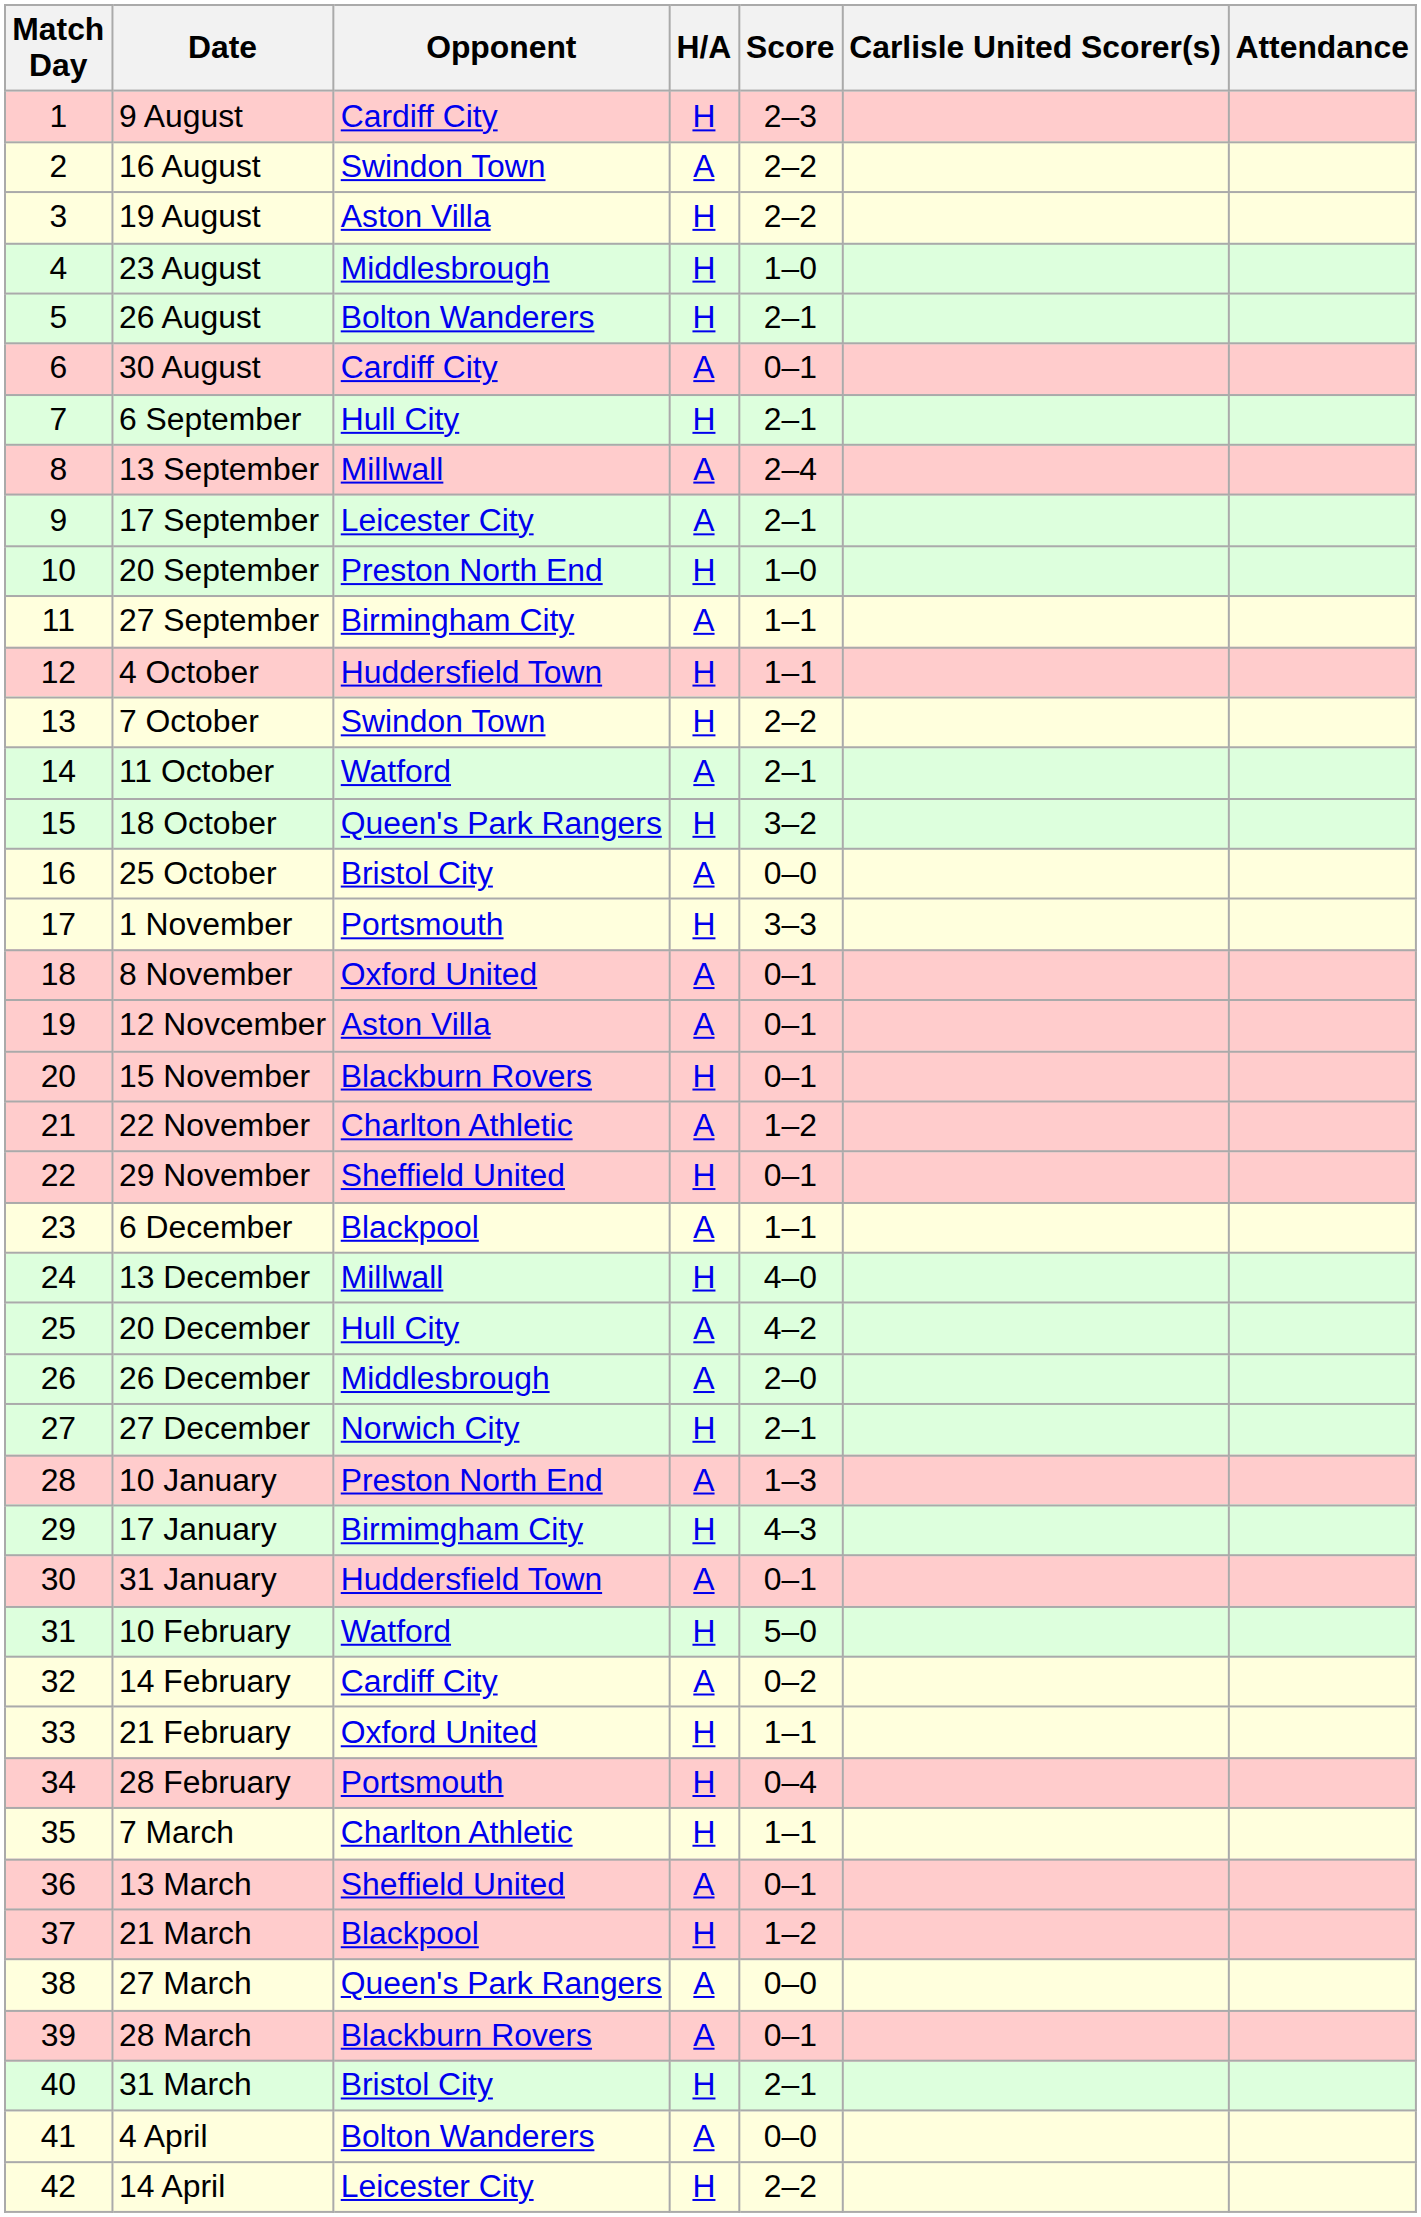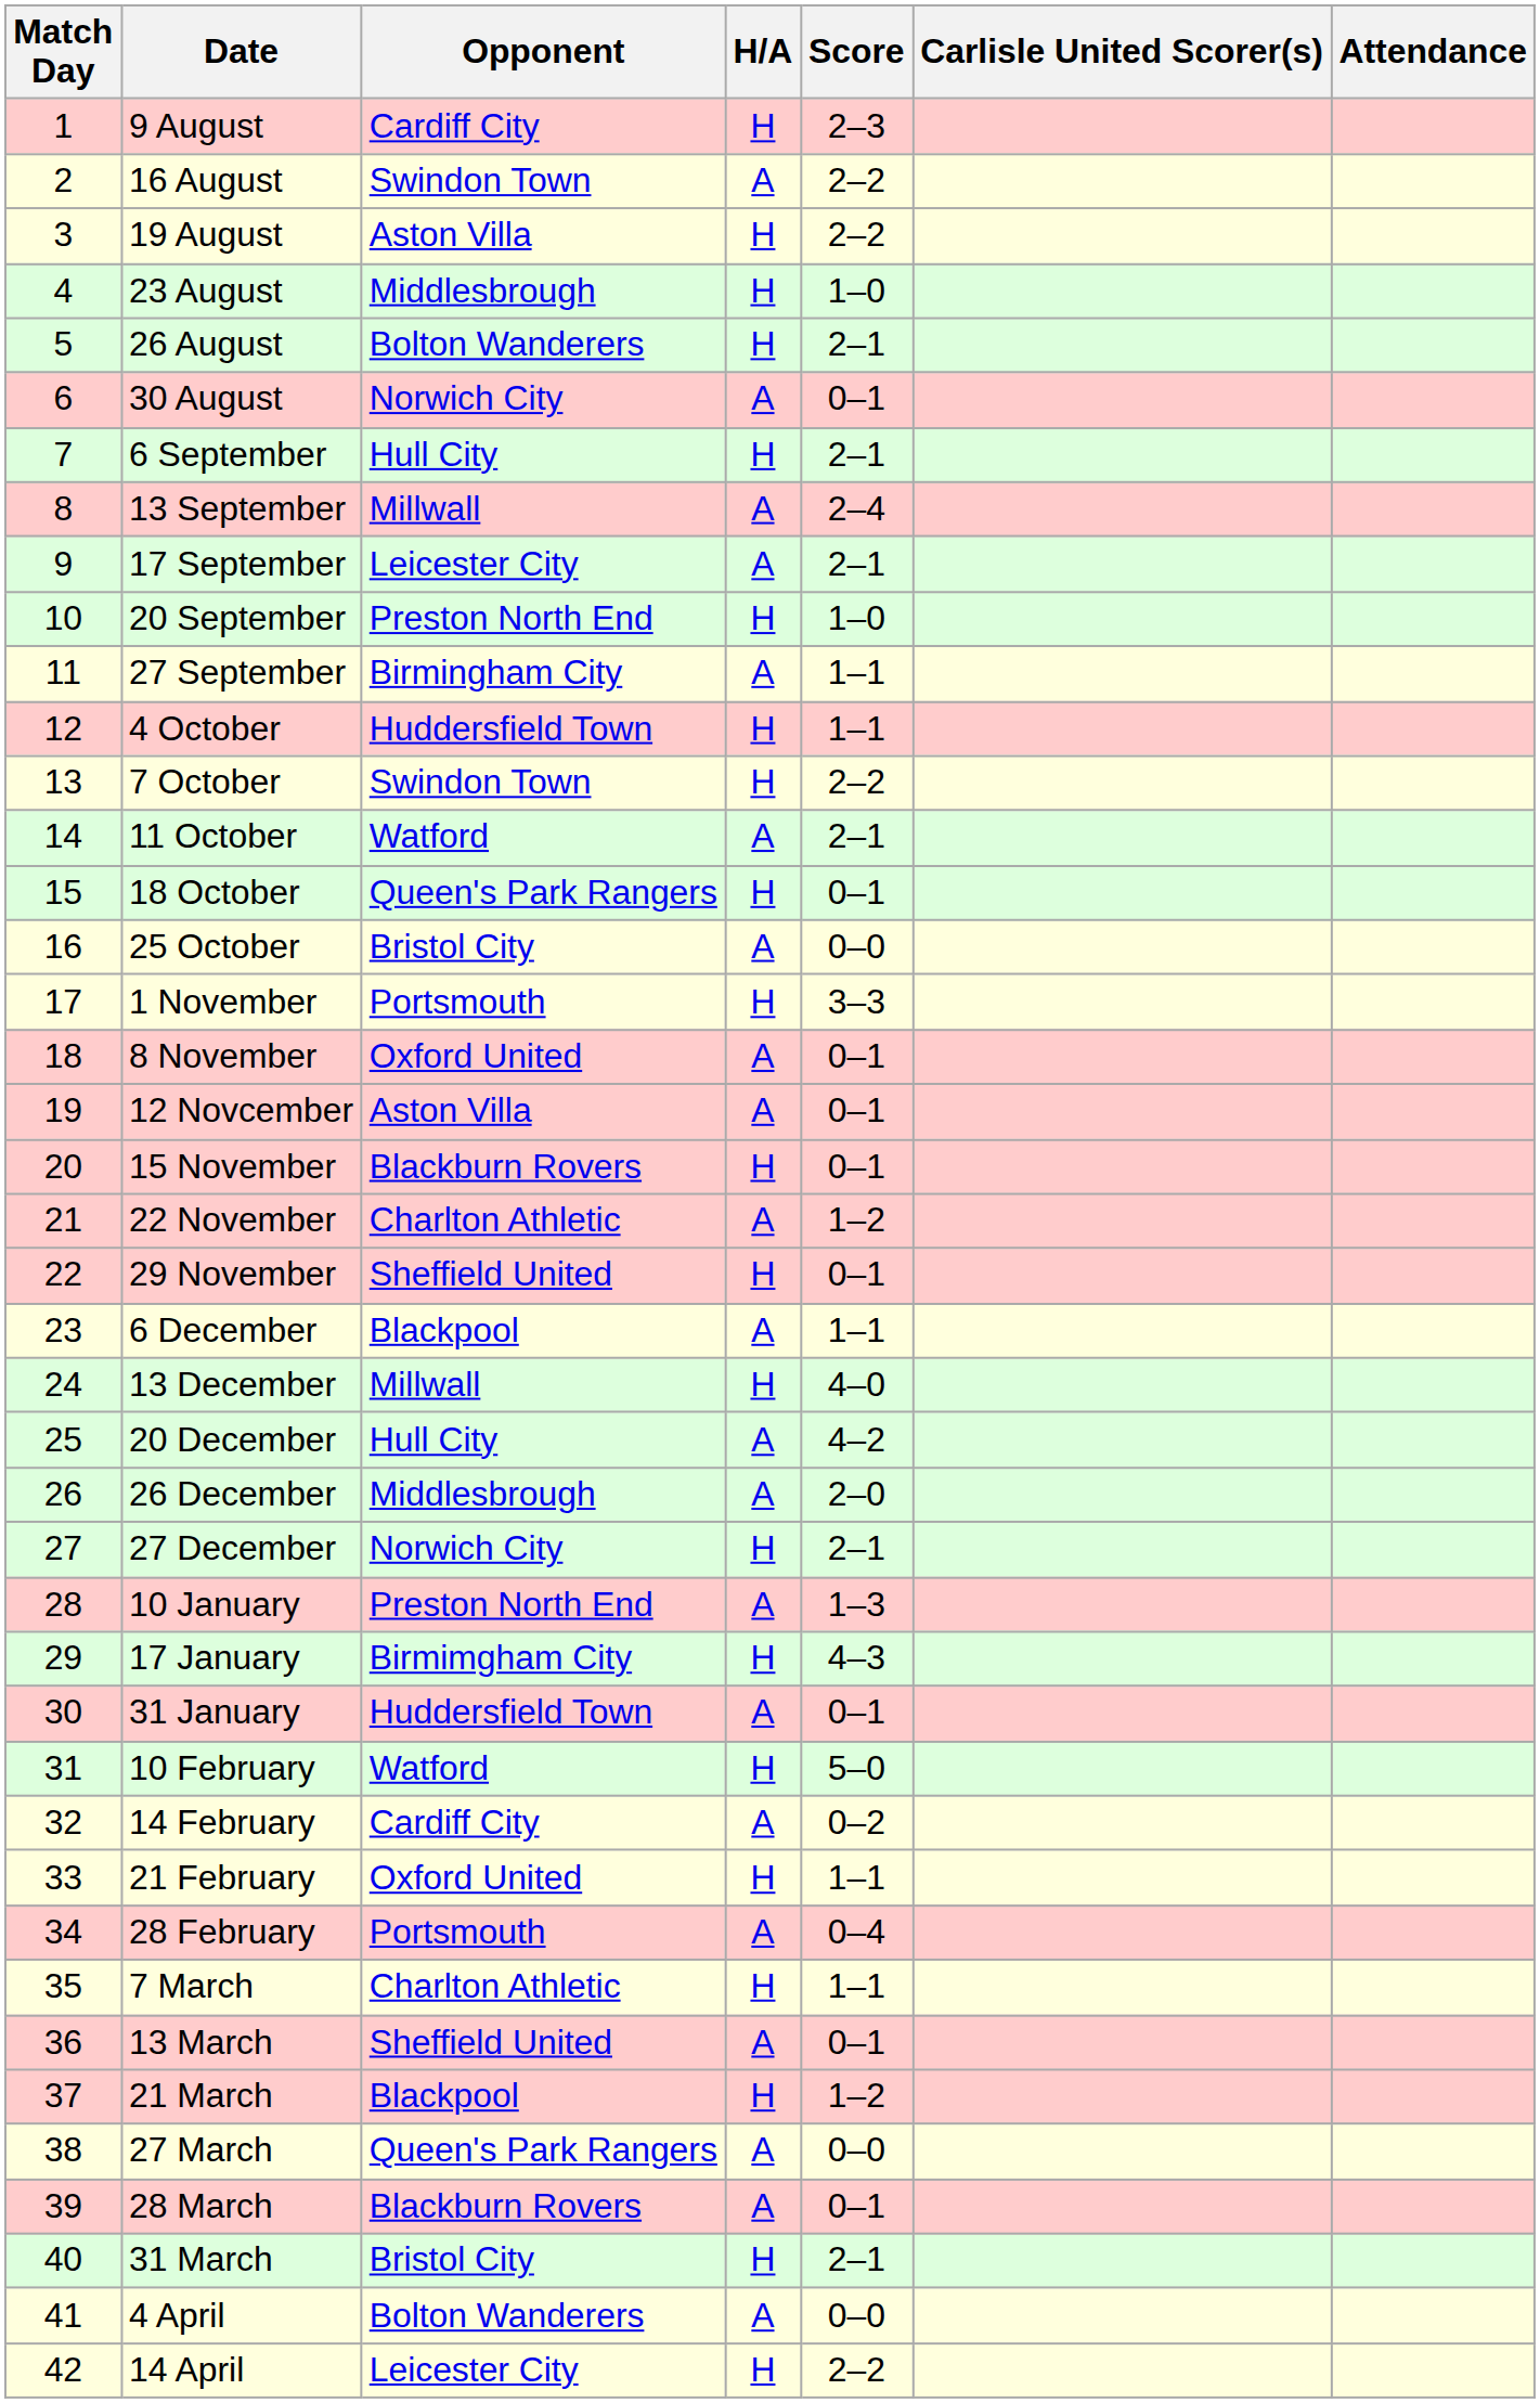 <table class="wikitable" style="text-align:center">
 <tr>
 <th>Match<br> Day</th>
 <th>Date</th>
 <th>Opponent</th>
 <th>H/A</th>
 <th>Score</th>
 <th>Carlisle United Scorer(s)</th>
 <th>Attendance</th>
 </tr>
 <tr bgcolor=#FFCCCC>
 <td>1</td>
 <td align=left>9 August</td>
 <td align=left><a href='#'>Cardiff City</a></td>
 <td><a href='#'>H</a></td>
 <td>2–3</td>
 <td align=left></td>
 <td></td>
 </tr>
 <tr bgcolor=#ffffdd>
 <td>2</td>
 <td align=left>16 August</td>
 <td align=left><a href='#'>Swindon Town</a></td>
 <td><a href='#'>A</a></td>
 <td>2–2</td>
 <td align=left></td>
 <td></td>
 </tr>
 <tr bgcolor=#ffffdd>
 <td>3</td>
 <td align=left>19 August</td>
 <td align=left><a href='#'>Aston Villa</a></td>
 <td><a href='#'>H</a></td>
 <td>2–2</td>
 <td align=left></td>
 <td></td>
 </tr>
 <tr bgcolor=#ddffdd>
 <td>4</td>
 <td align=left>23 August</td>
 <td align=left><a href='#'>Middlesbrough</a></td>
 <td><a href='#'>H</a></td>
 <td>1–0</td>
 <td align=left></td>
 <td></td>
 </tr>
 <tr bgcolor=#ddffdd>
 <td>5</td>
 <td align=left>26 August</td>
 <td align=left><a href='#'>Bolton Wanderers</a></td>
 <td><a href='#'>H</a></td>
 <td>2–1</td>
 <td align=left></td>
 <td></td>
 </tr>
 <tr bgcolor=#FFCCCC>
 <td>6</td>
 <td align=left>30 August</td>
-<td align=left><a href='#'>Cardiff City</a></td>
+<td align=left><a href='#'>Norwich City</a></td>
 <td><a href='#'>A</a></td>
 <td>0–1</td>
 <td align=left></td>
 <td></td>
 </tr>
 <tr bgcolor=#ddffdd>
 <td>7</td>
 <td align=left>6 September</td>
 <td align=left><a href='#'>Hull City</a></td>
 <td><a href='#'>H</a></td>
 <td>2–1</td>
 <td align=left></td>
 <td></td>
 </tr>
 <tr bgcolor=#FFCCCC>
 <td>8</td>
 <td align=left>13 September</td>
 <td align=left><a href='#'>Millwall</a></td>
 <td><a href='#'>A</a></td>
 <td>2–4</td>
 <td align=left></td>
 <td></td>
 </tr>
 <tr bgcolor=#ddffdd>
 <td>9</td>
 <td align=left>17 September</td>
 <td align=left><a href='#'>Leicester City</a></td>
 <td><a href='#'>A</a></td>
 <td>2–1</td>
 <td align=left></td>
 <td></td>
 </tr>
 <tr bgcolor=#ddffdd>
 <td>10</td>
 <td align=left>20 September</td>
 <td align=left><a href='#'>Preston North End</a></td>
 <td><a href='#'>H</a></td>
 <td>1–0</td>
 <td align=left></td>
 <td></td>
 </tr>
 <tr bgcolor=#ffffdd>
 <td>11</td>
 <td align=left>27 September</td>
 <td align=left><a href='#'>Birmingham City</a></td>
 <td><a href='#'>A</a></td>
 <td>1–1</td>
 <td align=left></td>
 <td></td>
 </tr>
 <tr bgcolor=#FFCCCC>
 <td>12</td>
 <td align=left>4 October</td>
 <td align=left><a href='#'>Huddersfield Town</a></td>
 <td><a href='#'>H</a></td>
 <td>1–1</td>
 <td align=left></td>
 <td></td>
 </tr>
 <tr bgcolor=#ffffdd>
 <td>13</td>
 <td align=left>7 October</td>
 <td align=left><a href='#'>Swindon Town</a></td>
 <td><a href='#'>H</a></td>
 <td>2–2</td>
 <td align=left></td>
 <td></td>
 </tr>
 <tr bgcolor=#ddffdd>
 <td>14</td>
 <td align=left>11 October</td>
 <td align=left><a href='#'>Watford</a></td>
 <td><a href='#'>A</a></td>
 <td>2–1</td>
 <td align=left></td>
 <td></td>
 </tr>
 <tr bgcolor=#ddffdd>
 <td>15</td>
 <td align=left>18 October</td>
 <td align=left><a href='#'>Queen's Park Rangers</a></td>
 <td><a href='#'>H</a></td>
-<td>3–2</td>
+<td>0–1</td>
 <td align=left></td>
 <td></td>
 </tr>
 <tr bgcolor=#ffffdd>
 <td>16</td>
 <td align=left>25 October</td>
 <td align=left><a href='#'>Bristol City</a></td>
 <td><a href='#'>A</a></td>
 <td>0–0</td>
 <td align=left></td>
 <td></td>
 </tr>
 <tr bgcolor=#ffffdd>
 <td>17</td>
 <td align=left>1 November</td>
 <td align=left><a href='#'>Portsmouth</a></td>
 <td><a href='#'>H</a></td>
 <td>3–3</td>
 <td align=left></td>
 <td></td>
 </tr>
 <tr bgcolor=#FFCCCC>
 <td>18</td>
 <td align=left>8 November</td>
 <td align=left><a href='#'>Oxford United</a></td>
 <td><a href='#'>A</a></td>
 <td>0–1</td>
 <td align=left></td>
 <td></td>
 </tr>
 <tr bgcolor=#FFCCCC>
 <td>19</td>
 <td align=left>12 Novcember</td>
 <td align=left><a href='#'>Aston Villa</a></td>
 <td><a href='#'>A</a></td>
 <td>0–1</td>
 <td align=left></td>
 <td></td>
 </tr>
 <tr bgcolor=#FFCCCC>
 <td>20</td>
 <td align=left>15 November</td>
 <td align=left><a href='#'>Blackburn Rovers</a></td>
 <td><a href='#'>H</a></td>
 <td>0–1</td>
 <td align=left></td>
 <td></td>
 </tr>
 <tr bgcolor=#FFCCCC>
 <td>21</td>
 <td align=left>22 November</td>
 <td align=left><a href='#'>Charlton Athletic</a></td>
 <td><a href='#'>A</a></td>
 <td>1–2</td>
 <td align=left></td>
 <td></td>
 </tr>
 <tr bgcolor=#FFCCCC>
 <td>22</td>
 <td align=left>29 November</td>
 <td align=left><a href='#'>Sheffield United</a></td>
 <td><a href='#'>H</a></td>
 <td>0–1</td>
 <td align=left></td>
 <td></td>
 </tr>
 <tr bgcolor=#ffffdd>
 <td>23</td>
 <td align=left>6 December</td>
 <td align=left><a href='#'>Blackpool</a></td>
 <td><a href='#'>A</a></td>
 <td>1–1</td>
 <td align=left></td>
 <td></td>
 </tr>
 <tr bgcolor=#ddffdd>
 <td>24</td>
 <td align=left>13 December</td>
 <td align=left><a href='#'>Millwall</a></td>
 <td><a href='#'>H</a></td>
 <td>4–0</td>
 <td align=left></td>
 <td></td>
 </tr>
 <tr bgcolor=#ddffdd>
 <td>25</td>
 <td align=left>20 December</td>
 <td align=left><a href='#'>Hull City</a></td>
 <td><a href='#'>A</a></td>
 <td>4–2</td>
 <td align=left></td>
 <td></td>
 </tr>
 <tr bgcolor=#ddffdd>
 <td>26</td>
 <td align=left>26 December</td>
 <td align=left><a href='#'>Middlesbrough</a></td>
 <td><a href='#'>A</a></td>
 <td>2–0</td>
 <td align=left></td>
 <td></td>
 </tr>
 <tr bgcolor=#ddffdd>
 <td>27</td>
 <td align=left>27 December</td>
 <td align=left><a href='#'>Norwich City</a></td>
 <td><a href='#'>H</a></td>
 <td>2–1</td>
 <td align=left></td>
 <td></td>
 </tr>
 <tr bgcolor=#FFCCCC>
 <td>28</td>
 <td align=left>10 January</td>
 <td align=left><a href='#'>Preston North End</a></td>
 <td><a href='#'>A</a></td>
 <td>1–3</td>
 <td align=left></td>
 <td></td>
 </tr>
 <tr bgcolor=#ddffdd>
 <td>29</td>
 <td align=left>17 January</td>
 <td align=left><a href='#'>Birmimgham City</a></td>
 <td><a href='#'>H</a></td>
 <td>4–3</td>
 <td align=left></td>
 <td></td>
 </tr>
 <tr bgcolor=#FFCCCC>
 <td>30</td>
 <td align=left>31 January</td>
 <td align=left><a href='#'>Huddersfield Town</a></td>
 <td><a href='#'>A</a></td>
 <td>0–1</td>
 <td align=left></td>
 <td></td>
 </tr>
 <tr bgcolor=#ddffdd>
 <td>31</td>
 <td align=left>10 February</td>
 <td align=left><a href='#'>Watford</a></td>
 <td><a href='#'>H</a></td>
 <td>5–0</td>
 <td align=left></td>
 <td></td>
 </tr>
 <tr bgcolor=#ffffdd>
 <td>32</td>
 <td align=left>14 February</td>
 <td align=left><a href='#'>Cardiff City</a></td>
 <td><a href='#'>A</a></td>
 <td>0–2</td>
 <td align=left></td>
 <td></td>
 </tr>
 <tr bgcolor=#ffffdd>
 <td>33</td>
 <td align=left>21 February</td>
 <td align=left><a href='#'>Oxford United</a></td>
 <td><a href='#'>H</a></td>
 <td>1–1</td>
 <td align=left></td>
 <td></td>
 </tr>
 <tr bgcolor=#FFCCCC>
 <td>34</td>
 <td align=left>28 February</td>
 <td align=left><a href='#'>Portsmouth</a></td>
-<td><a href='#'>H</a></td>
+<td><a href='#'>A</a></td>
 <td>0–4</td>
 <td align=left></td>
 <td></td>
 </tr>
 <tr bgcolor=#ffffdd>
 <td>35</td>
 <td align=left>7 March</td>
 <td align=left><a href='#'>Charlton Athletic</a></td>
 <td><a href='#'>H</a></td>
 <td>1–1</td>
 <td align=left></td>
 <td></td>
 </tr>
 <tr bgcolor=#FFCCCC>
 <td>36</td>
 <td align=left>13 March</td>
 <td align=left><a href='#'>Sheffield United</a></td>
 <td><a href='#'>A</a></td>
 <td>0–1</td>
 <td align=left></td>
 <td></td>
 </tr>
 <tr bgcolor=#FFCCCC>
 <td>37</td>
 <td align=left>21 March</td>
 <td align=left><a href='#'>Blackpool</a></td>
 <td><a href='#'>H</a></td>
 <td>1–2</td>
 <td align=left></td>
 <td></td>
 </tr>
 <tr bgcolor=#ffffdd>
 <td>38</td>
 <td align=left>27 March</td>
 <td align=left><a href='#'>Queen's Park Rangers</a></td>
 <td><a href='#'>A</a></td>
 <td>0–0</td>
 <td align=left></td>
 <td></td>
 </tr>
 <tr bgcolor=#FFCCCC>
 <td>39</td>
 <td align=left>28 March</td>
 <td align=left><a href='#'>Blackburn Rovers</a></td>
 <td><a href='#'>A</a></td>
 <td>0–1</td>
 <td align=left></td>
 <td></td>
 </tr>
 <tr bgcolor=#ddffdd>
 <td>40</td>
 <td align=left>31 March</td>
 <td align=left><a href='#'>Bristol City</a></td>
 <td><a href='#'>H</a></td>
 <td>2–1</td>
 <td align=left></td>
 <td></td>
 </tr>
 <tr bgcolor=#ffffdd>
 <td>41</td>
 <td align=left>4 April</td>
 <td align=left><a href='#'>Bolton Wanderers</a></td>
 <td><a href='#'>A</a></td>
 <td>0–0</td>
 <td align=left></td>
 <td></td>
 </tr>
 <tr bgcolor=#ffffdd>
 <td>42</td>
 <td align=left>14 April</td>
 <td align=left><a href='#'>Leicester City</a></td>
 <td><a href='#'>H</a></td>
 <td>2–2</td>
 <td align=left></td>
 <td></td>
 </tr>
 </table>
